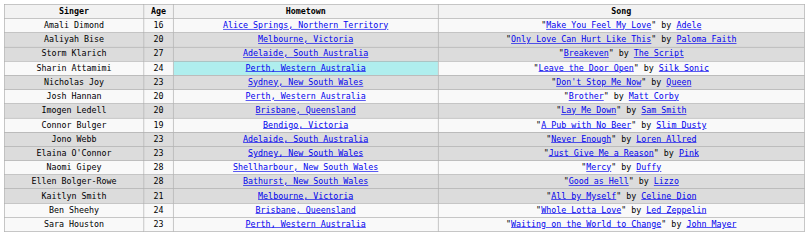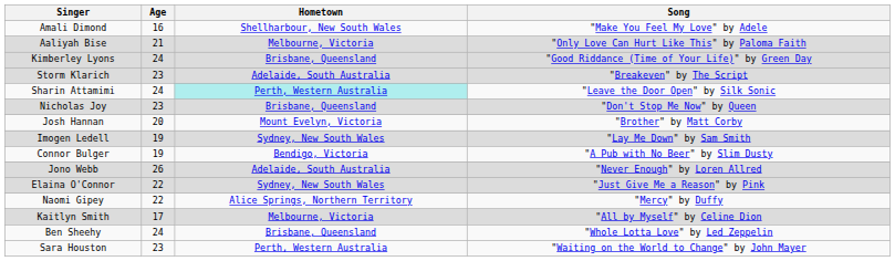 <table class="wikitable plainrowheaders" style="text-align:center; line-height:16px; width:99%;">
 <tr>
 <th scope="col">Singer</th>
 <th>Age</th>
 <th>Hometown</th>
 <th scope="co">Song</th>
 </tr>
 <tr>
 <td>Amali Dimond</td>
 <td>16</td>
-<td><a href='#'>Alice Springs, Northern Territory</a></td>
+<td><a href='#'>Shellharbour, New South Wales</a></td>
 <td>"<a href='#'>Make You Feel My Love</a>" by <a href='#'>Adele</a></td>
 </tr>
 <tr>
 <td style="background-color:#dcdcdc">Aaliyah Bise</td>
-<td style="background-color:#dcdcdc">20</td>
+<td style="background-color:#dcdcdc">21</td>
 <td style="background-color:#dcdcdc"><a href='#'>Melbourne, Victoria</a></td>
 <td style="background-color:#dcdcdc">"<a href='#'>Only Love Can Hurt Like This</a>" by <a href='#'>Paloma Faith</a></td>
 </tr>
 <tr>
+<td style="background-color:#dcdcdc">Kimberley Lyons</td>
+<td style="background-color:#dcdcdc">24</td>
+<td style="background-color:#dcdcdc"><a href='#'>Brisbane, Queensland</a></td>
+<td style="background-color:#dcdcdc">"<a href='#'>Good Riddance (Time of Your Life)</a>" by <a href='#'>Green Day</a></td>
+</tr>
+<tr>
 <td style="background-color:#dcdcdc">Storm Klarich</td>
-<td style="background-color:#dcdcdc">27</td>
+<td style="background-color:#dcdcdc">23</td>
 <td style="background-color:#dcdcdc"><a href='#'>Adelaide, South Australia</a></td>
 <td style="background-color:#dcdcdc">"<a href='#'>Breakeven</a>" by <a href='#'>The Script</a></td>
 </tr>
 <tr>
 <td>Sharin Attamimi</td>
 <td>24</td>
 <td style="background: paleturquoise;"><a href='#'>Perth, Western Australia</a></td>
 <td>"<a href='#'>Leave the Door Open</a>" by <a href='#'>Silk Sonic</a></td>
 </tr>
 <tr>
 <td style="background-color:#dcdcdc">Nicholas Joy</td>
 <td style="background-color:#dcdcdc">23</td>
-<td style="background-color:#dcdcdc"><a href='#'>Sydney, New South Wales</a></td>
+<td style="background-color:#dcdcdc"><a href='#'>Brisbane, Queensland</a></td>
 <td style="background-color:#dcdcdc">"<a href='#'>Don't Stop Me Now</a>" by <a href='#'>Queen</a></td>
 </tr>
 <tr>
 <td>Josh Hannan</td>
 <td>20</td>
-<td><a href='#'>Perth, Western Australia</a></td>
+<td><a href='#'>Mount Evelyn, Victoria</a></td>
 <td>"<a href='#'>Brother</a>" by <a href='#'>Matt Corby</a></td>
 </tr>
 <tr>
 <td style="background-color:#dcdcdc">Imogen Ledell</td>
-<td style="background-color:#dcdcdc">20</td>
-<td style="background-color:#dcdcdc"><a href='#'>Brisbane, Queensland</a></td>
+<td style="background-color:#dcdcdc">19</td>
+<td style="background-color:#dcdcdc"><a href='#'>Sydney, New South Wales</a></td>
 <td style="background-color:#dcdcdc">"<a href='#'>Lay Me Down</a>" by <a href='#'>Sam Smith</a></td>
 </tr>
 <tr>
 <td>Connor Bulger</td>
 <td>19</td>
 <td><a href='#'>Bendigo, Victoria</a></td>
 <td>"<a href='#'>A Pub with No Beer</a>" by <a href='#'>Slim Dusty</a></td>
 </tr>
 <tr>
 <td style="background-color:#dcdcdc">Jono Webb</td>
-<td style="background-color:#dcdcdc">23</td>
+<td style="background-color:#dcdcdc">26</td>
 <td style="background-color:#dcdcdc"><a href='#'>Adelaide, South Australia</a></td>
 <td style="background-color:#dcdcdc">"<a href='#'>Never Enough</a>" by <a href='#'>Loren Allred</a></td>
 </tr>
 <tr>
 <td style="background-color:#dcdcdc">Elaina O'Connor</td>
-<td style="background-color:#dcdcdc">23</td>
+<td style="background-color:#dcdcdc">22</td>
 <td style="background-color:#dcdcdc"><a href='#'>Sydney, New South Wales</a></td>
 <td style="background-color:#dcdcdc">"<a href='#'>Just Give Me a Reason</a>" by <a href='#'>Pink</a></td>
 </tr>
 <tr>
 <td>Naomi Gipey</td>
-<td>28</td>
-<td><a href='#'>Shellharbour, New South Wales</a></td>
+<td>22</td>
+<td><a href='#'>Alice Springs, Northern Territory</a></td>
 <td>"<a href='#'>Mercy</a>" by <a href='#'>Duffy</a></td>
 </tr>
 <tr>
-<td style="background-color:#dcdcdc">Ellen Bolger-Rowe</td>
-<td style="background-color:#dcdcdc">28</td>
-<td style="background-color:#dcdcdc"><a href='#'>Bathurst, New South Wales</a></td>
-<td style="background-color:#dcdcdc">"<a href='#'>Good as Hell</a>" by <a href='#'>Lizzo</a></td>
-</tr>
-<tr>
 <td style="background-color:#dcdcdc">Kaitlyn Smith</td>
-<td style="background-color:#dcdcdc">21</td>
+<td style="background-color:#dcdcdc">17</td>
 <td style="background-color:#dcdcdc"><a href='#'>Melbourne, Victoria</a></td>
 <td style="background-color:#dcdcdc">"<a href='#'>All by Myself</a>" by <a href='#'>Celine Dion</a></td>
 </tr>
 <tr>
 <td>Ben Sheehy</td>
 <td>24</td>
 <td><a href='#'>Brisbane, Queensland</a></td>
 <td>"<a href='#'>Whole Lotta Love</a>" by <a href='#'>Led Zeppelin</a></td>
 </tr>
 <tr>
 <td>Sara Houston</td>
 <td>23</td>
 <td><a href='#'>Perth, Western Australia</a></td>
 <td>"<a href='#'>Waiting on the World to Change</a>" by <a href='#'>John Mayer</a></td>
 </tr>
 </table>
